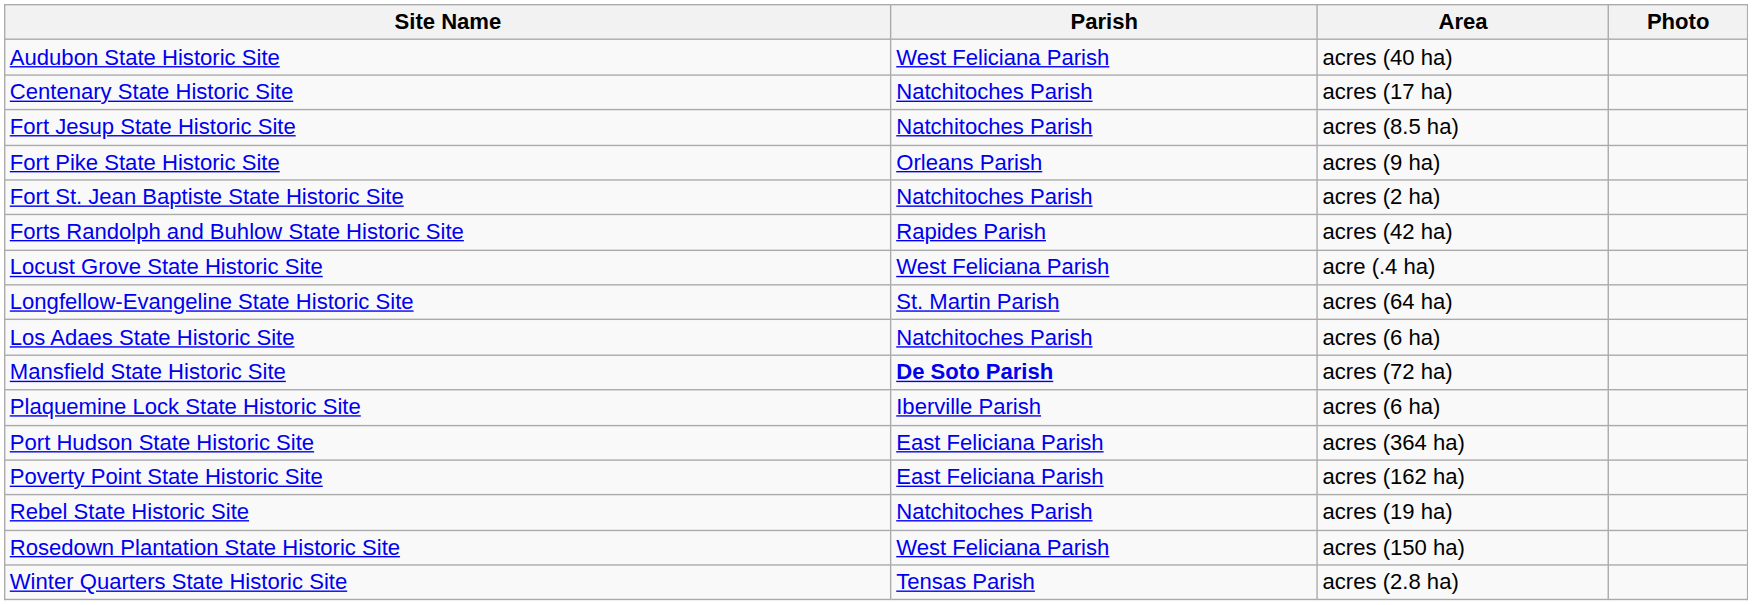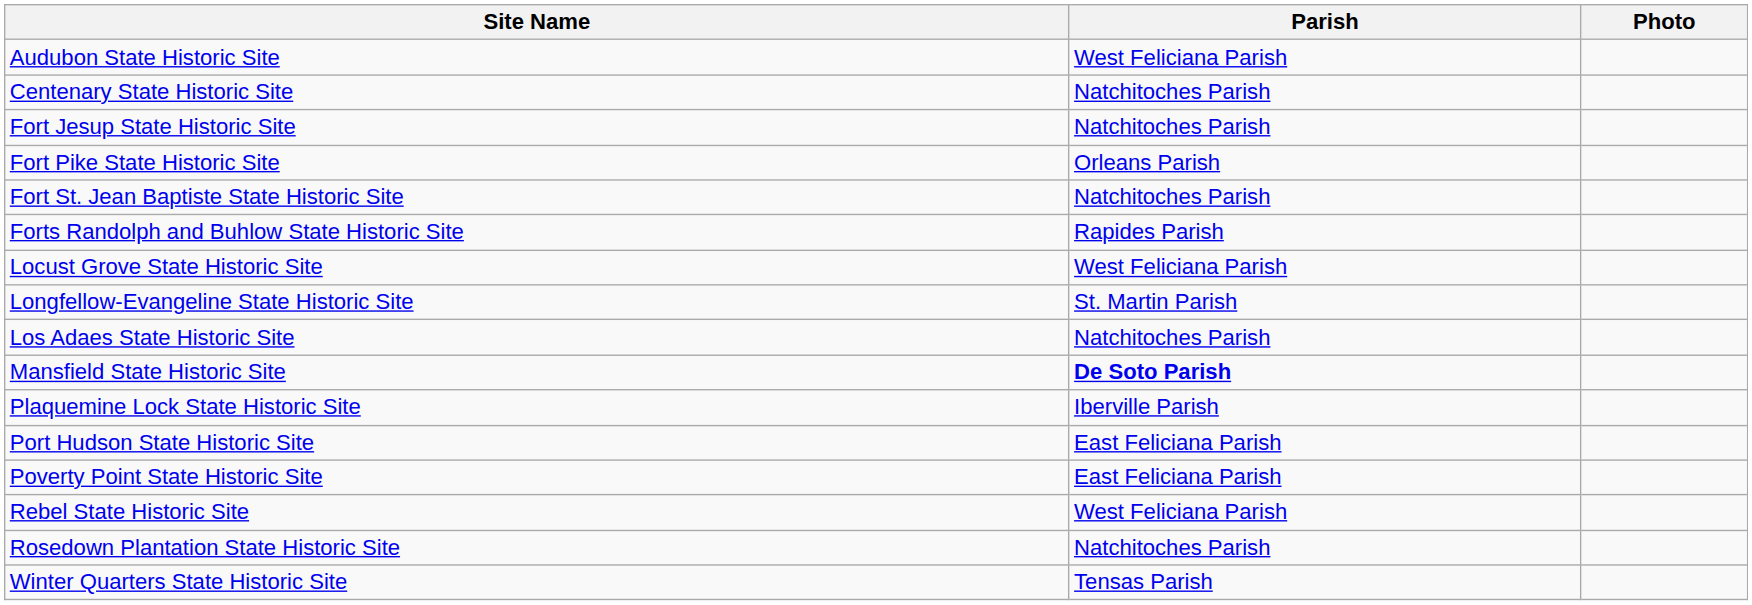 <table class="wikitable sortable" border="1" style="width:100%">
 <tr>
 <th width="*"><strong>Site Name</strong></th>
 <th width="*"><strong>Parish</strong></th>
-<th width="*"><strong>Area</strong></th>
 <th width="*" class="unsortable"><strong>Photo</strong></th>
 </tr>
 <tr>
 <td><a href='#'>Audubon State Historic Site</a></td>
 <td><a href='#'>West Feliciana Parish</a></td>
-<td> acres (40 ha)</td>
 <td></td>
 </tr>
 <tr>
 <td><a href='#'>Centenary State Historic Site</a></td>
 <td><a href='#'>Natchitoches Parish</a></td>
-<td> acres (17 ha)</td>
 <td></td>
 </tr>
 <tr>
 <td><a href='#'>Fort Jesup State Historic Site</a></td>
 <td><a href='#'>Natchitoches Parish</a></td>
-<td> acres (8.5 ha)</td>
 <td></td>
 </tr>
 <tr>
 <td><a href='#'>Fort Pike State Historic Site</a></td>
 <td><a href='#'>Orleans Parish</a></td>
-<td> acres (9 ha)</td>
 <td></td>
 </tr>
 <tr>
 <td><a href='#'>Fort St. Jean Baptiste State Historic Site</a></td>
 <td><a href='#'>Natchitoches Parish</a></td>
-<td> acres (2 ha)</td>
 <td></td>
 </tr>
 <tr>
 <td><a href='#'>Forts Randolph and Buhlow State Historic Site</a></td>
 <td><a href='#'>Rapides Parish</a></td>
-<td> acres (42 ha)</td>
 <td></td>
 </tr>
 <tr>
 <td><a href='#'>Locust Grove State Historic Site</a></td>
 <td><a href='#'>West Feliciana Parish</a></td>
-<td> acre (.4 ha)</td>
 <td></td>
 </tr>
 <tr>
 <td><a href='#'>Longfellow-Evangeline State Historic Site</a></td>
 <td><a href='#'>St. Martin Parish</a></td>
-<td> acres (64 ha)</td>
 <td></td>
 </tr>
 <tr>
 <td><a href='#'>Los Adaes State Historic Site</a></td>
 <td><a href='#'>Natchitoches Parish</a></td>
-<td> acres (6 ha)</td>
 <td></td>
 </tr>
 <tr>
 <td><a href='#'>Mansfield State Historic Site</a></td>
 <td><strong><a href='#'>De Soto Parish</a></strong></td>
-<td> acres (72 ha)</td>
 <td></td>
 </tr>
 <tr>
 <td><a href='#'>Plaquemine Lock State Historic Site</a></td>
 <td><a href='#'>Iberville Parish</a></td>
-<td> acres (6 ha)</td>
 <td></td>
 </tr>
 <tr>
 <td><a href='#'>Port Hudson State Historic Site</a></td>
 <td><a href='#'>East Feliciana Parish</a></td>
-<td> acres (364 ha)</td>
 <td></td>
 </tr>
 <tr>
 <td><a href='#'>Poverty Point State Historic Site</a></td>
 <td><a href='#'>East Feliciana Parish</a></td>
-<td> acres (162 ha)</td>
 <td></td>
 </tr>
 <tr>
 <td><a href='#'>Rebel State Historic Site</a></td>
-<td><a href='#'>Natchitoches Parish</a></td>
-<td> acres (19 ha)</td>
+<td><a href='#'>West Feliciana Parish</a></td>
 <td></td>
 </tr>
 <tr>
 <td><a href='#'>Rosedown Plantation State Historic Site</a></td>
-<td><a href='#'>West Feliciana Parish</a></td>
-<td> acres (150 ha)</td>
+<td><a href='#'>Natchitoches Parish</a></td>
 <td></td>
 </tr>
 <tr>
 <td><a href='#'>Winter Quarters State Historic Site</a></td>
 <td><a href='#'>Tensas Parish</a></td>
-<td> acres (2.8 ha)</td>
 <td></td>
 </tr>
 </table>
